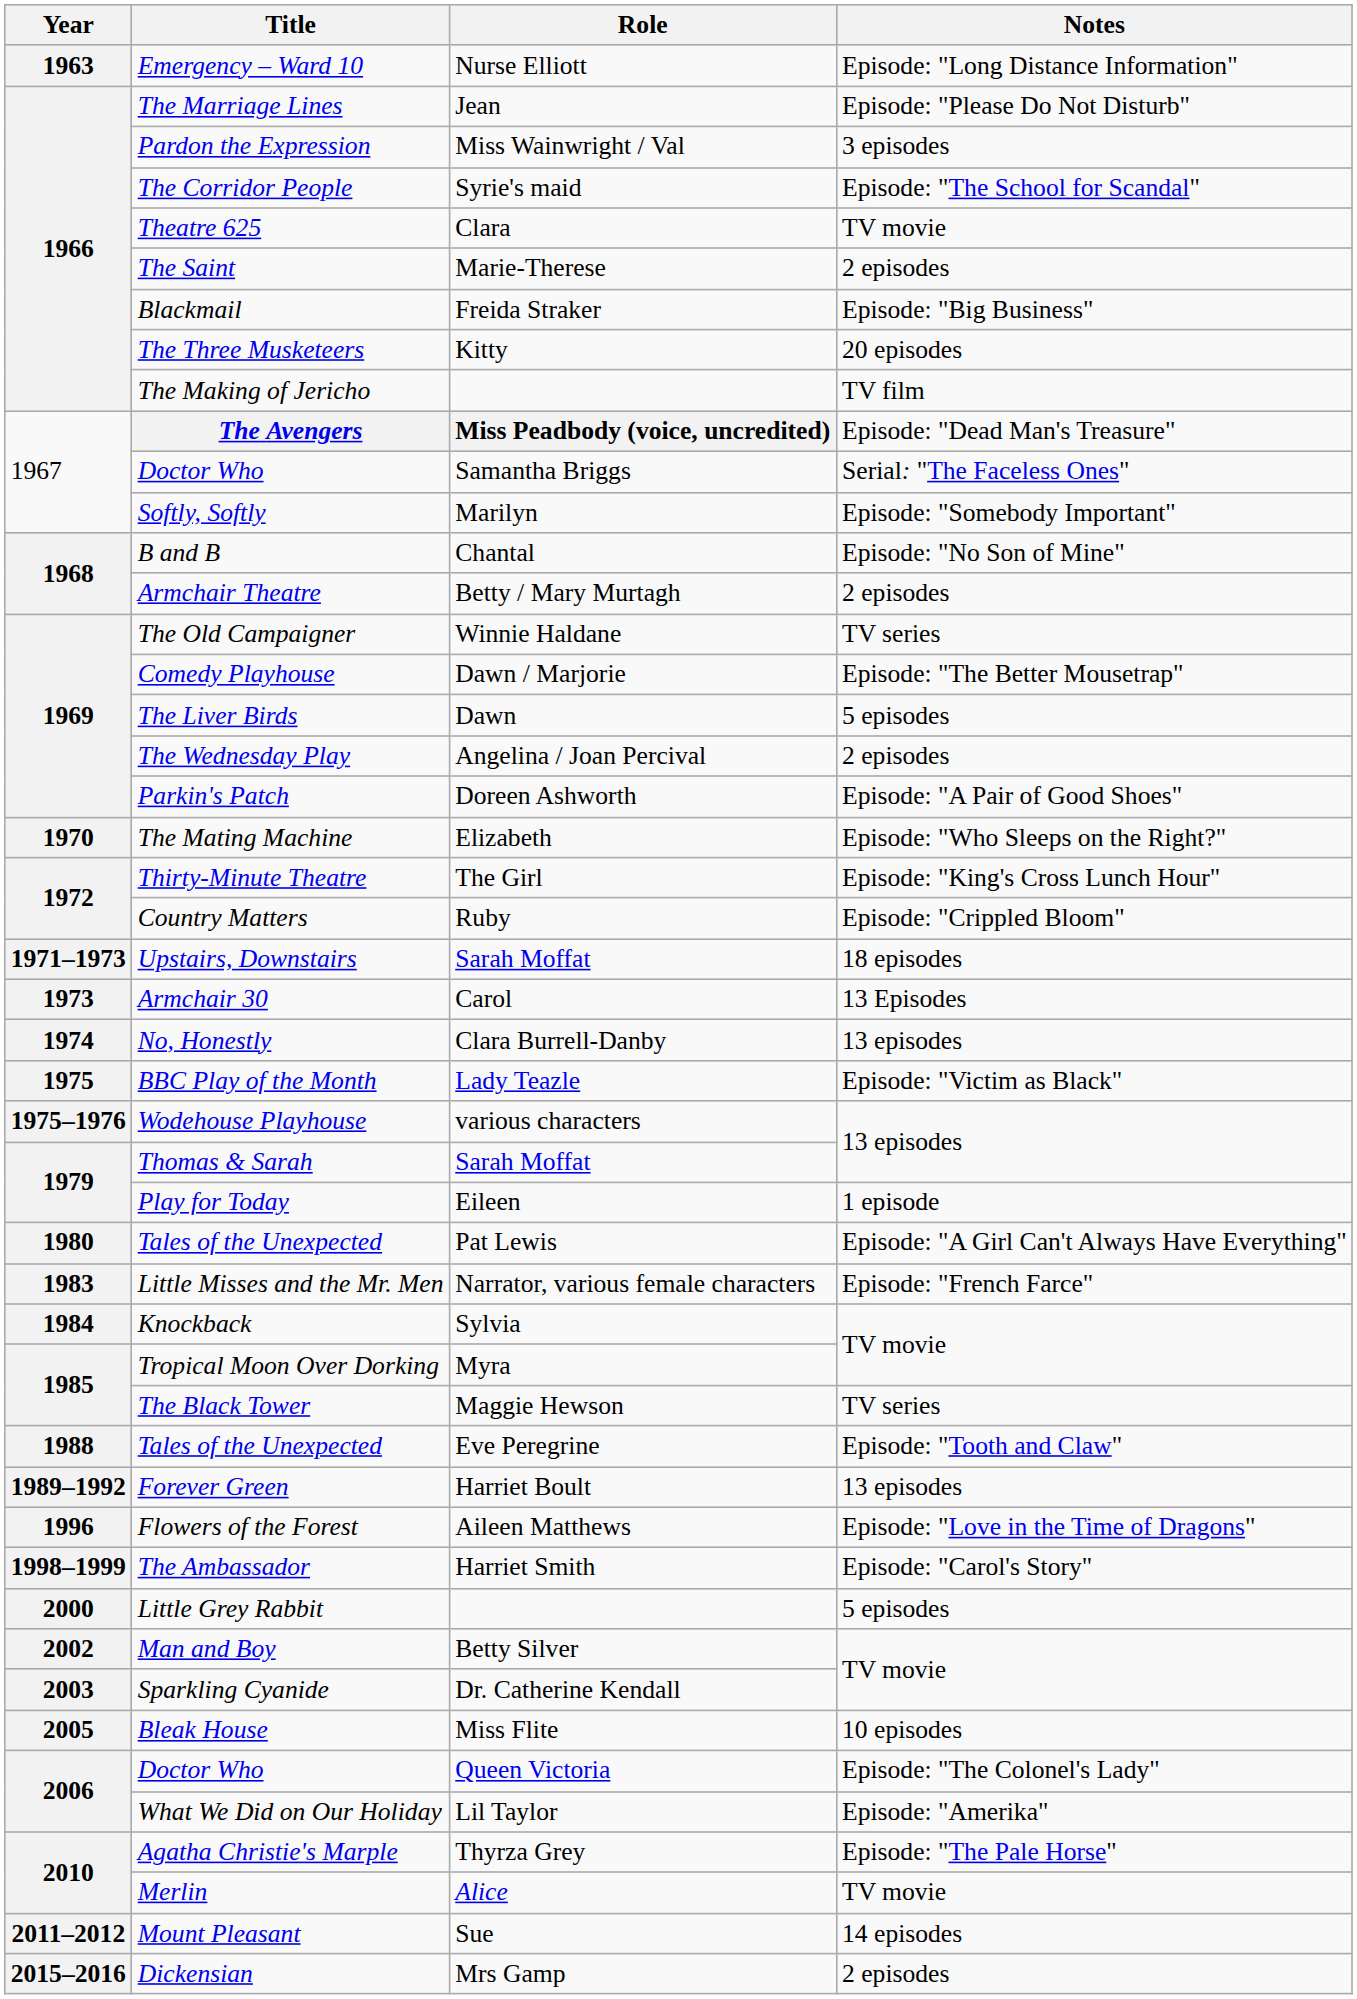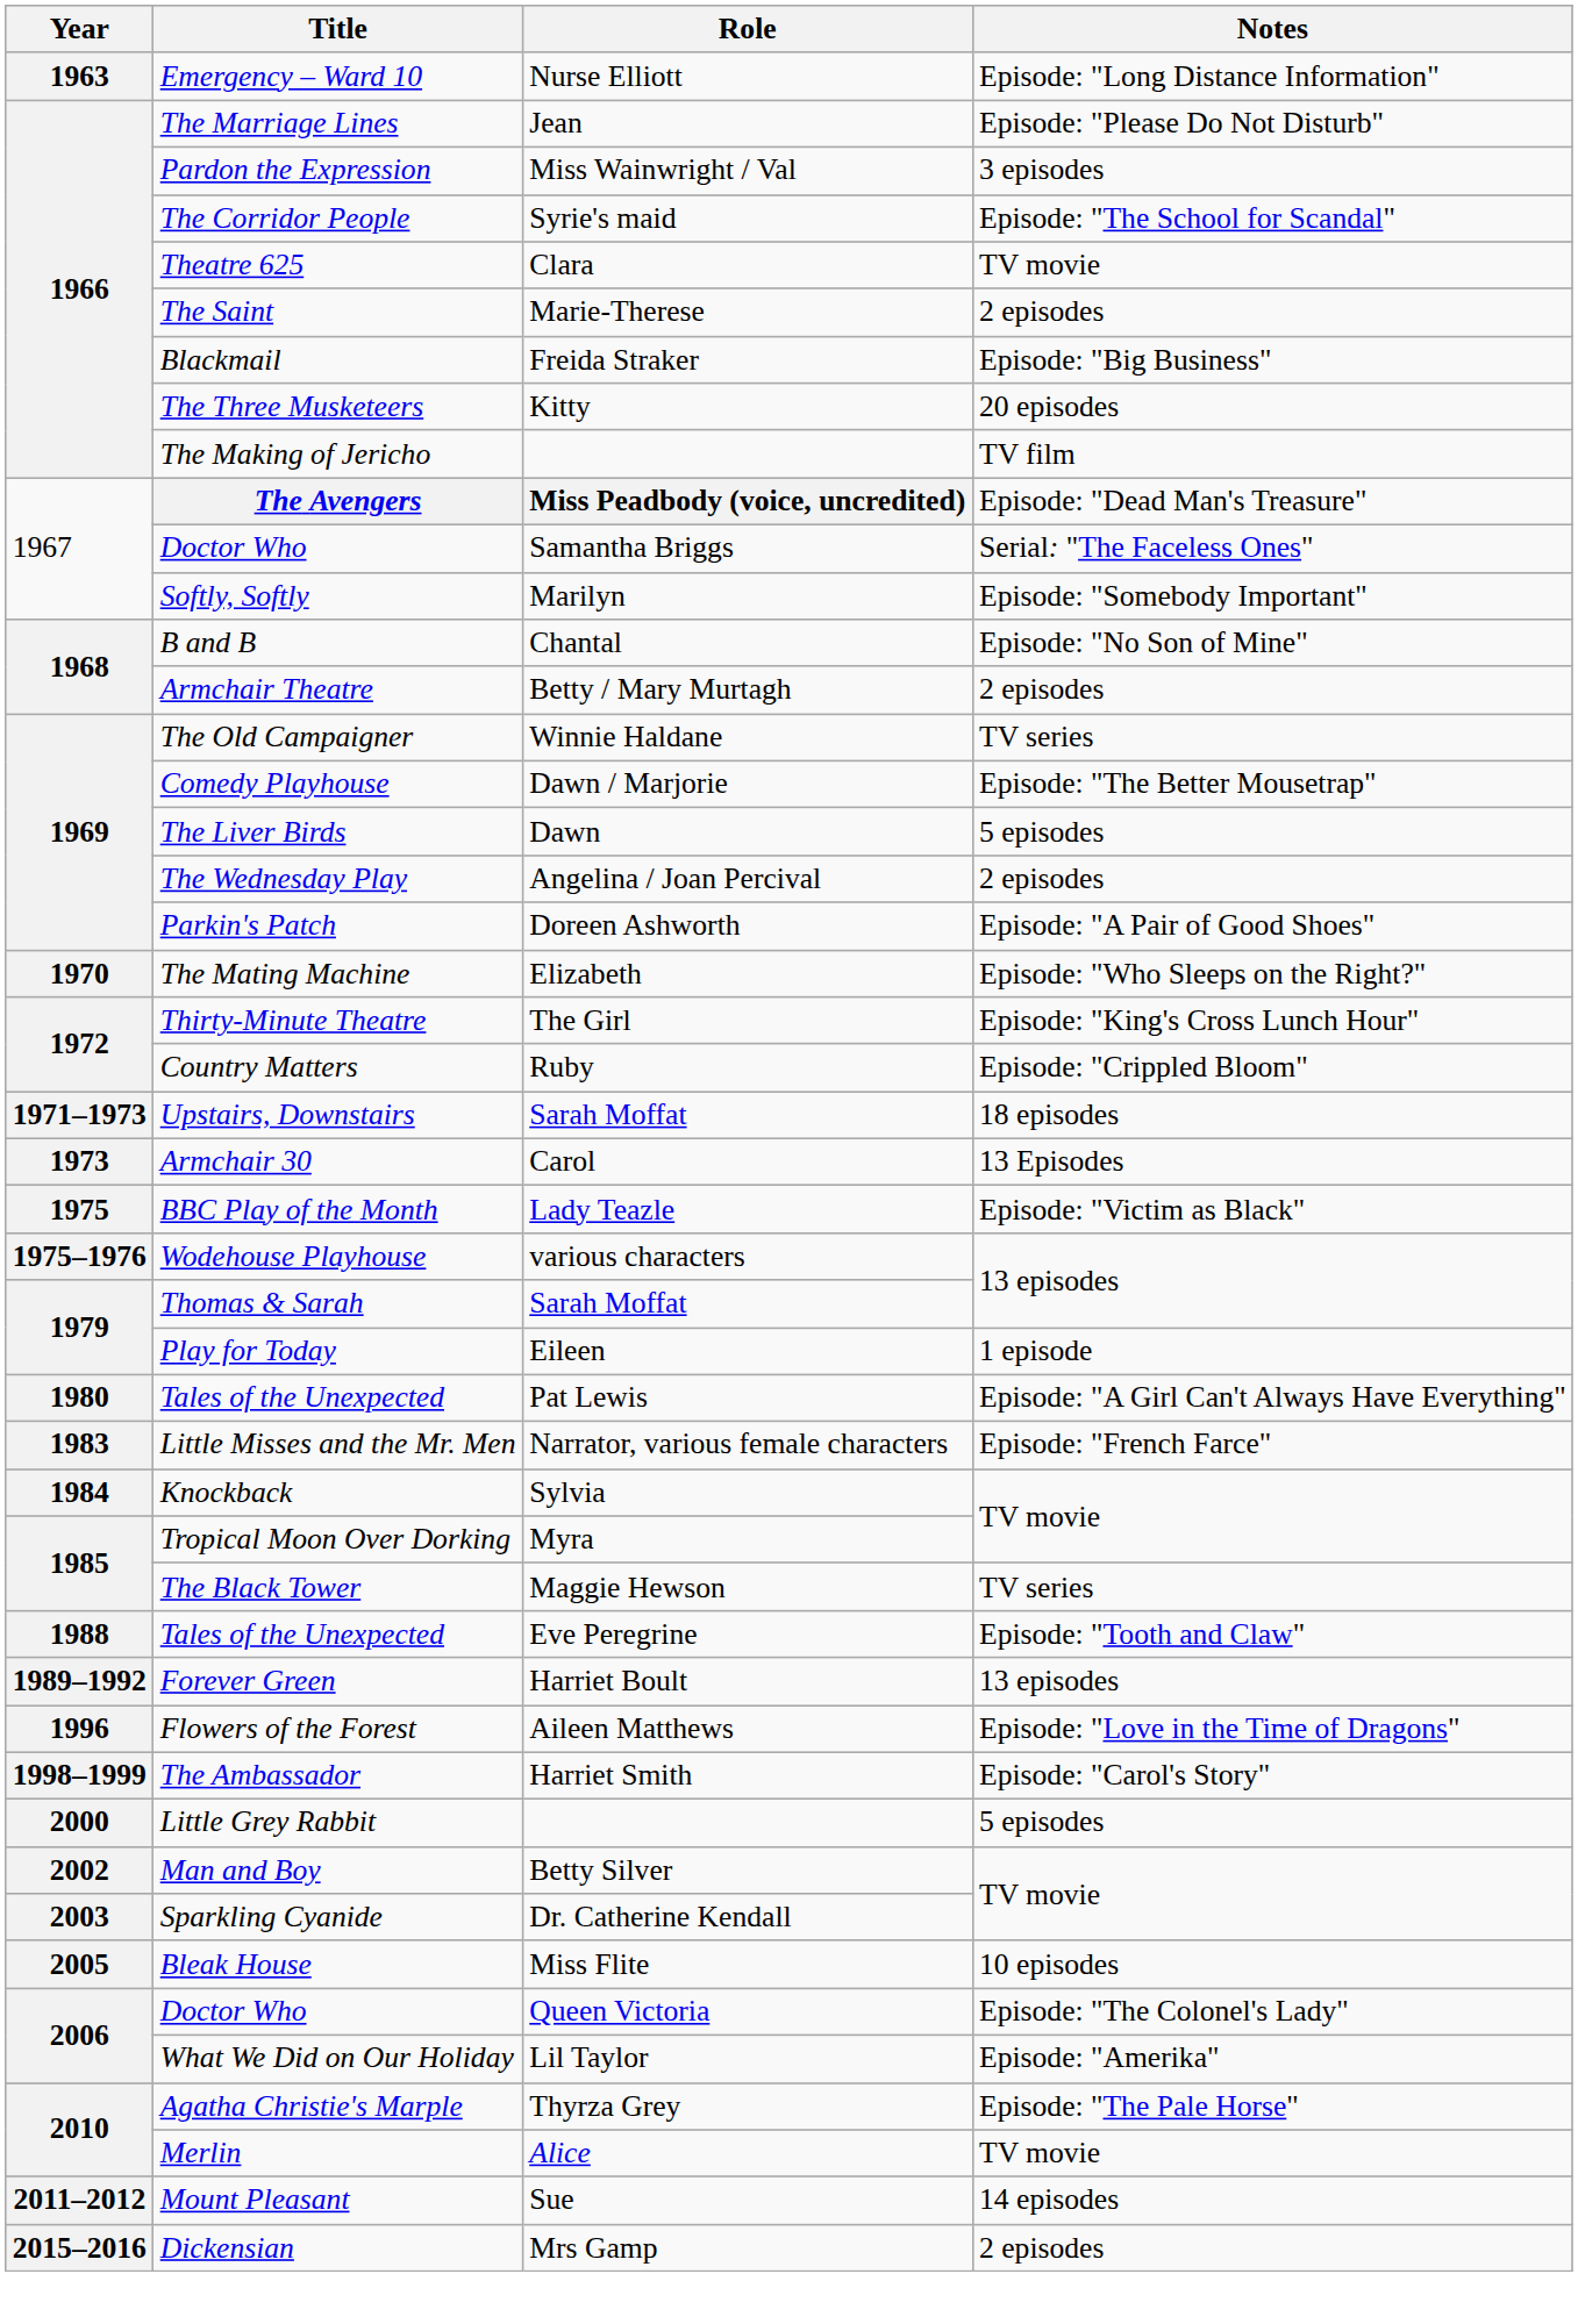 <table class="wikitable sortable plainrowheaders">
 <tr>
 <th scope="col">Year</th>
 <th scope="col">Title</th>
 <th scope="col">Role</th>
 <th scope="col" class="unsortable">Notes</th>
 </tr>
 <tr>
 <th scope="row">1963</th>
 <td><em><a href='#'>Emergency – Ward 10</a></em></td>
 <td>Nurse Elliott</td>
 <td>Episode: "Long Distance Information"</td>
 </tr>
 <tr>
 <th rowspan="8"><strong>1966</strong></th>
 <td><em><a href='#'>The Marriage Lines</a></em></td>
 <td>Jean</td>
 <td>Episode: "Please Do Not Disturb"</td>
 </tr>
 <tr>
 <td><em><a href='#'>Pardon the Expression</a></em></td>
 <td>Miss Wainwright / Val</td>
 <td>3 episodes</td>
 </tr>
 <tr>
 <td><em><a href='#'>The Corridor People</a></em></td>
 <td>Syrie's maid</td>
 <td>Episode: "<a href='#'>The School for Scandal</a>"</td>
 </tr>
 <tr>
 <td><em><a href='#'>Theatre 625</a></em></td>
 <td>Clara</td>
 <td>TV movie</td>
 </tr>
 <tr>
 <td><em><a href='#'>The Saint</a></em></td>
 <td>Marie-Therese</td>
 <td>2 episodes</td>
 </tr>
 <tr>
 <td><em>Blackmail</em></td>
 <td>Freida Straker</td>
 <td>Episode: "Big Business"</td>
 </tr>
 <tr>
 <td><em><a href='#'>The Three Musketeers</a></em></td>
 <td>Kitty</td>
 <td>20 episodes</td>
 </tr>
 <tr>
 <td><em>The Making of Jericho</em></td>
 <td></td>
 <td>TV film</td>
 </tr>
 <tr>
 <td rowspan="3">1967</td>
 <th><a href='#'><em>The</em> <em>Avengers</em></a></th>
 <th>Miss Peadbody (voice, uncredited)</th>
 <td>Episode: "Dead Man's Treasure"</td>
 </tr>
 <tr>
 <td><em><a href='#'>Doctor Who</a></em></td>
 <td>Samantha Briggs</td>
 <td>Serial<em>:</em> "<a href='#'>The Faceless Ones</a>"</td>
 </tr>
 <tr>
 <td><em><a href='#'>Softly, Softly</a></em></td>
 <td>Marilyn</td>
 <td>Episode: "Somebody Important"</td>
 </tr>
 <tr>
 <th rowspan="2" scope="row">1968</th>
 <td><em>B and B</em></td>
 <td>Chantal</td>
 <td>Episode: "No Son of Mine"</td>
 </tr>
 <tr>
 <td><em><a href='#'>Armchair Theatre</a></em></td>
 <td>Betty / Mary Murtagh</td>
 <td>2 episodes</td>
 </tr>
 <tr>
 <th rowspan="5" scope="row">1969</th>
 <td><em>The Old Campaigner</em></td>
 <td>Winnie Haldane</td>
 <td>TV series</td>
 </tr>
 <tr>
 <td><em><a href='#'>Comedy Playhouse</a></em></td>
 <td>Dawn / Marjorie</td>
 <td>Episode: "The Better Mousetrap"</td>
 </tr>
 <tr>
 <td><em><a href='#'>The Liver Birds</a></em></td>
 <td>Dawn</td>
 <td>5 episodes</td>
 </tr>
 <tr>
 <td><em><a href='#'>The Wednesday Play</a></em></td>
 <td>Angelina / Joan Percival</td>
 <td>2 episodes</td>
 </tr>
 <tr>
 <td><em><a href='#'>Parkin's Patch</a></em></td>
 <td>Doreen Ashworth</td>
 <td>Episode: "A Pair of Good Shoes"</td>
 </tr>
 <tr>
 <th scope="row">1970</th>
 <td><em>The Mating Machine</em></td>
 <td>Elizabeth</td>
 <td>Episode: "Who Sleeps on the Right?"</td>
 </tr>
 <tr>
 <th rowspan="2" scope="row">1972</th>
 <td><em><a href='#'>Thirty-Minute Theatre</a></em></td>
 <td>The Girl</td>
 <td>Episode: "King's Cross Lunch Hour"</td>
 </tr>
 <tr>
 <td><em>Country Matters</em></td>
 <td>Ruby</td>
 <td>Episode: "Crippled Bloom"</td>
 </tr>
 <tr>
 <th scope="row">1971–1973</th>
 <td><em><a href='#'>Upstairs, Downstairs</a></em></td>
 <td><a href='#'>Sarah Moffat</a></td>
 <td>18 episodes</td>
 </tr>
 <tr>
 <th scope="row">1973</th>
 <td><em><a href='#'>Armchair 30</a></em></td>
 <td>Carol</td>
 <td>13 Episodes</td>
 </tr>
 <tr>
-<th scope="row">1974</th>
-<td><em><a href='#'>No, Honestly</a></em></td>
-<td>Clara Burrell-Danby</td>
-<td>13 episodes</td>
-</tr>
-<tr>
 <th scope="row">1975</th>
 <td><em><a href='#'>BBC Play of the Month</a></em></td>
 <td><a href='#'>Lady Teazle</a></td>
 <td>Episode: "Victim as Black"</td>
 </tr>
 <tr>
 <th scope="row">1975–1976</th>
 <td><em><a href='#'>Wodehouse Playhouse</a></em></td>
 <td>various characters</td>
 <td rowspan="2">13 episodes</td>
 </tr>
 <tr>
 <th rowspan="2" scope="row">1979</th>
 <td><em><a href='#'>Thomas & Sarah</a></em></td>
 <td><a href='#'>Sarah Moffat</a></td>
 </tr>
 <tr>
 <td><em><a href='#'>Play for Today</a></em></td>
 <td>Eileen</td>
 <td>1 episode</td>
 </tr>
 <tr>
 <th scope="row">1980</th>
 <td><em><a href='#'>Tales of the Unexpected</a></em></td>
 <td>Pat Lewis</td>
 <td>Episode: "A Girl Can't Always Have Everything"</td>
 </tr>
 <tr>
 <th scope="row">1983</th>
 <td><em>Little Misses and the Mr. Men</em></td>
 <td>Narrator, various female characters</td>
 <td>Episode: "French Farce"</td>
 </tr>
 <tr>
 <th scope="row">1984</th>
 <td><em>Knockback</em></td>
 <td>Sylvia</td>
 <td rowspan="2">TV movie</td>
 </tr>
 <tr>
 <th rowspan="2" scope="row">1985</th>
 <td><em>Tropical Moon Over Dorking</em></td>
 <td>Myra</td>
 </tr>
 <tr>
 <td><em><a href='#'>The Black Tower</a></em></td>
 <td>Maggie Hewson</td>
 <td>TV series</td>
 </tr>
 <tr>
 <th scope="row">1988</th>
 <td><em><a href='#'>Tales of the Unexpected</a></em></td>
 <td>Eve Peregrine</td>
 <td>Episode: "<a href='#'>Tooth and Claw</a>"</td>
 </tr>
 <tr>
 <th scope="row">1989–1992</th>
 <td><em><a href='#'>Forever Green</a></em></td>
 <td>Harriet Boult</td>
 <td>13 episodes</td>
 </tr>
 <tr>
 <th scope="row">1996</th>
 <td><em>Flowers of the Forest</em></td>
 <td>Aileen Matthews</td>
 <td>Episode: "<a href='#'>Love in the Time of Dragons</a>"</td>
 </tr>
 <tr>
 <th scope="row">1998–1999</th>
 <td><em><a href='#'>The Ambassador</a></em></td>
 <td>Harriet Smith</td>
 <td>Episode: "Carol's Story"</td>
 </tr>
 <tr>
 <th scope="row">2000</th>
 <td><em>Little Grey Rabbit</em></td>
 <td></td>
 <td>5 episodes</td>
 </tr>
 <tr>
 <th>2002</th>
 <td><em><a href='#'>Man and Boy</a></em></td>
 <td>Betty Silver</td>
 <td rowspan="2">TV movie</td>
 </tr>
 <tr>
 <th scope="row">2003</th>
 <td><em>Sparkling Cyanide</em></td>
 <td>Dr. Catherine Kendall</td>
 </tr>
 <tr>
 <th scope="row">2005</th>
 <td><em><a href='#'>Bleak House</a></em></td>
 <td>Miss Flite</td>
 <td>10 episodes</td>
 </tr>
 <tr>
 <th rowspan="2" scope="row">2006</th>
 <td><em><a href='#'>Doctor Who</a></em></td>
 <td><a href='#'>Queen Victoria</a></td>
 <td>Episode: "The Colonel's Lady"</td>
 </tr>
 <tr>
 <td><em>What We Did on Our Holiday</em></td>
 <td>Lil Taylor</td>
 <td>Episode: "Amerika"</td>
 </tr>
 <tr>
 <th rowspan="2" scope="row">2010</th>
 <td><em><a href='#'>Agatha Christie's Marple</a></em></td>
 <td>Thyrza Grey</td>
 <td>Episode: "<a href='#'>The Pale Horse</a>"</td>
 </tr>
 <tr>
 <td><em><a href='#'>Merlin</a></em></td>
 <td><em><a href='#'>Alice</a></em></td>
 <td>TV movie</td>
 </tr>
 <tr>
 <th scope="row">2011–2012</th>
 <td><em><a href='#'>Mount Pleasant</a></em></td>
 <td>Sue</td>
 <td>14 episodes</td>
 </tr>
 <tr>
 <th scope="row">2015–2016</th>
 <td><em><a href='#'>Dickensian</a></em></td>
 <td>Mrs Gamp</td>
 <td>2 episodes</td>
 </tr>
 </table>
